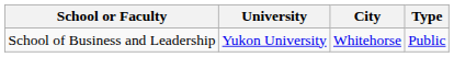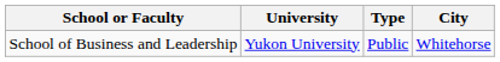 <table class="wikitable sortable mw-collapsible mw-collapsed">
 <tr>
 <th>School or Faculty</th>
 <th>University</th>
+<th>Type</th>
 <th>City</th>
-<th>Type</th>
 </tr>
 <tr>
 <td>School of Business and Leadership</td>
 <td><a href='#'>Yukon University</a></td>
+<td><a href='#'>Public</a></td>
 <td><a href='#'>Whitehorse</a></td>
-<td><a href='#'>Public</a></td>
 </tr>
 </table>
